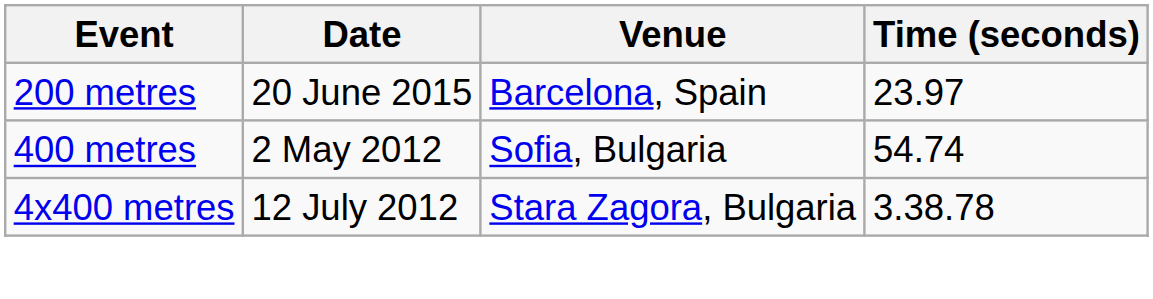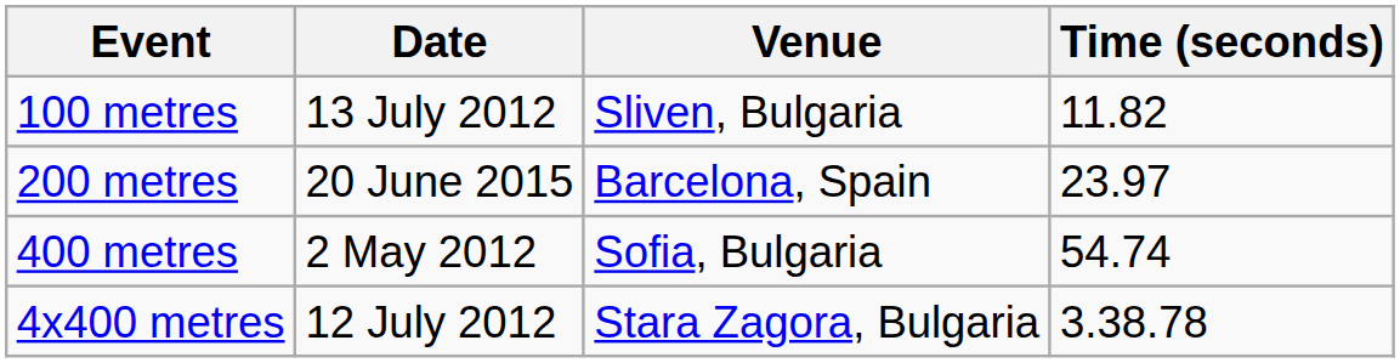 <table class="wikitable" style="font-size:95%;">
 <tr>
 <th>Event</th>
 <th>Date</th>
 <th>Venue</th>
 <th>Time (seconds)</th>
+</tr>
+<tr>
+<td><a href='#'>100 metres</a></td>
+<td>13 July 2012</td>
+<td><a href='#'>Sliven</a>, Bulgaria</td>
+<td>11.82</td>
 </tr>
 <tr>
 <td><a href='#'>200 metres</a></td>
 <td>20 June 2015</td>
 <td><a href='#'>Barcelona</a>, Spain</td>
 <td>23.97</td>
 </tr>
 <tr>
 <td><a href='#'>400 metres</a></td>
 <td>2 May 2012</td>
 <td><a href='#'>Sofia</a>, Bulgaria</td>
 <td>54.74</td>
 </tr>
 <tr>
 <td><a href='#'>4x400 metres</a></td>
 <td>12 July 2012</td>
 <td><a href='#'>Stara Zagora</a>, Bulgaria</td>
 <td>3.38.78</td>
 </tr>
 </table>
